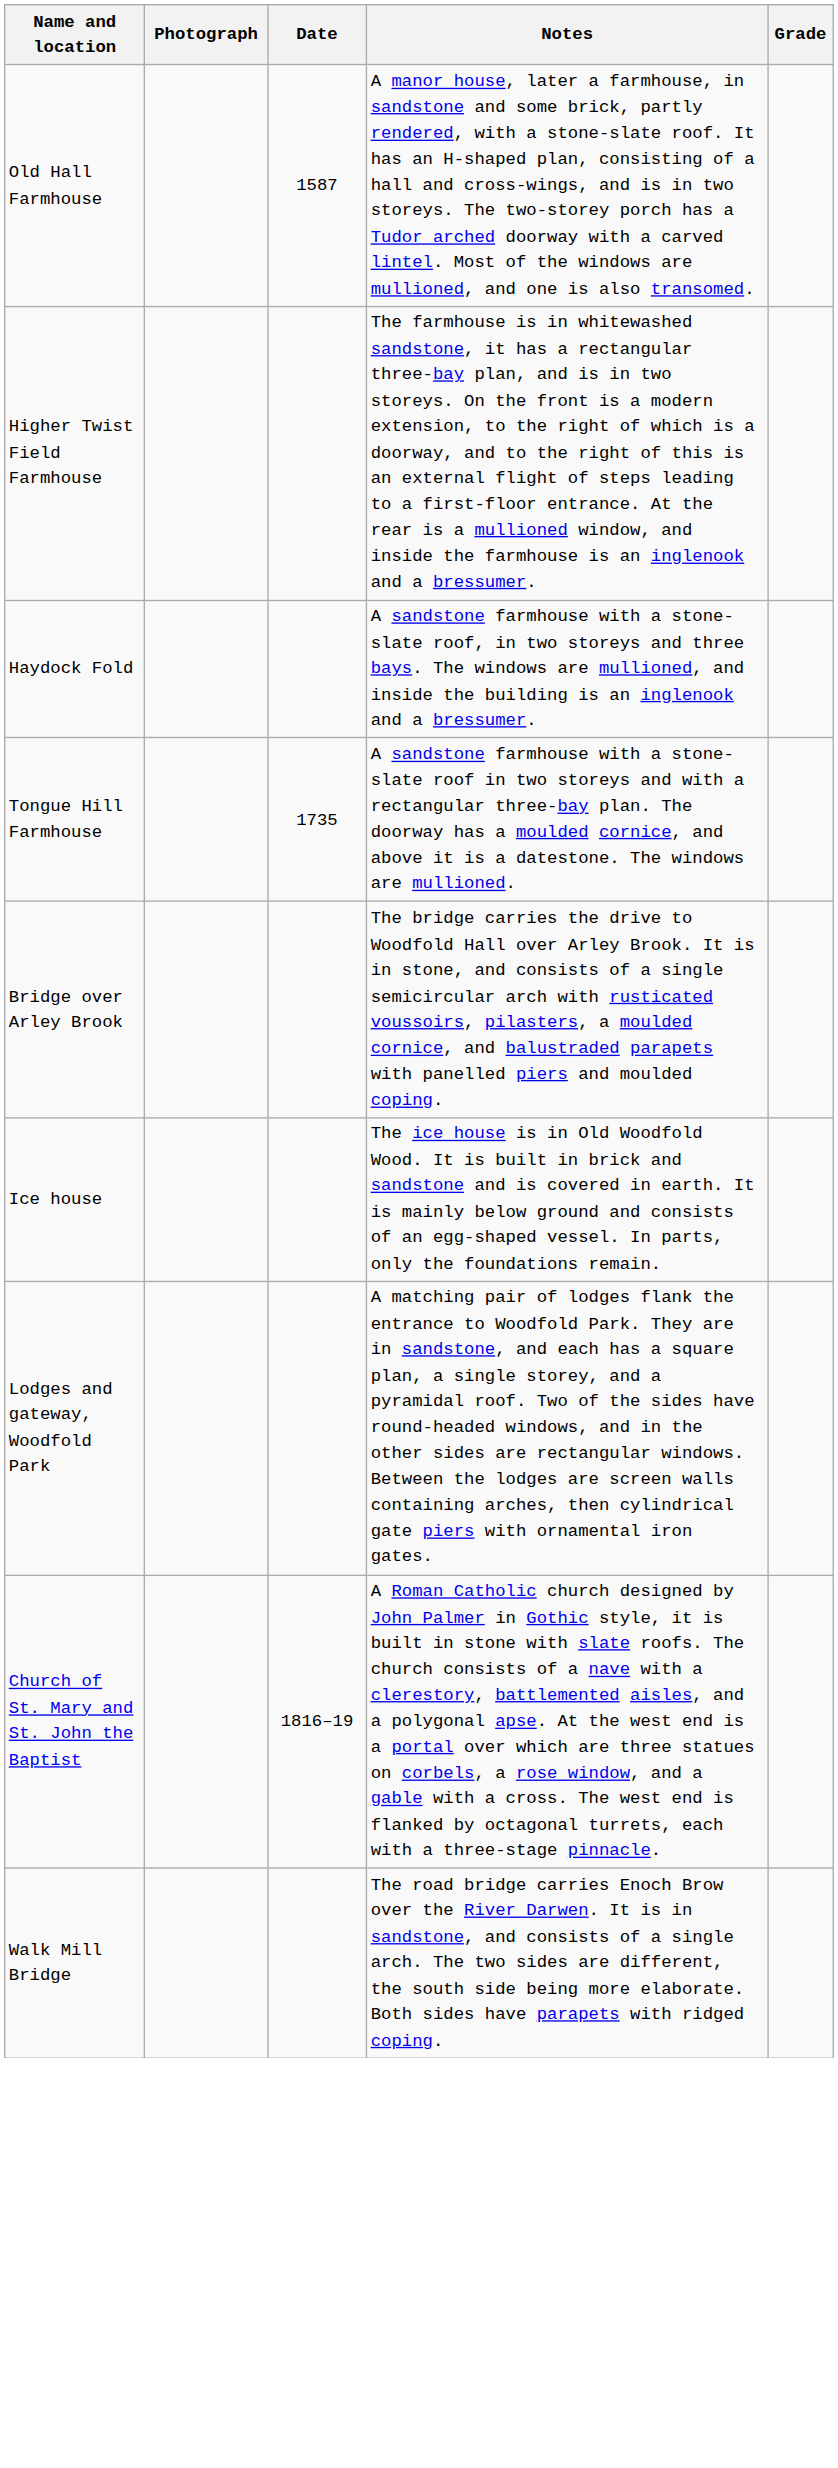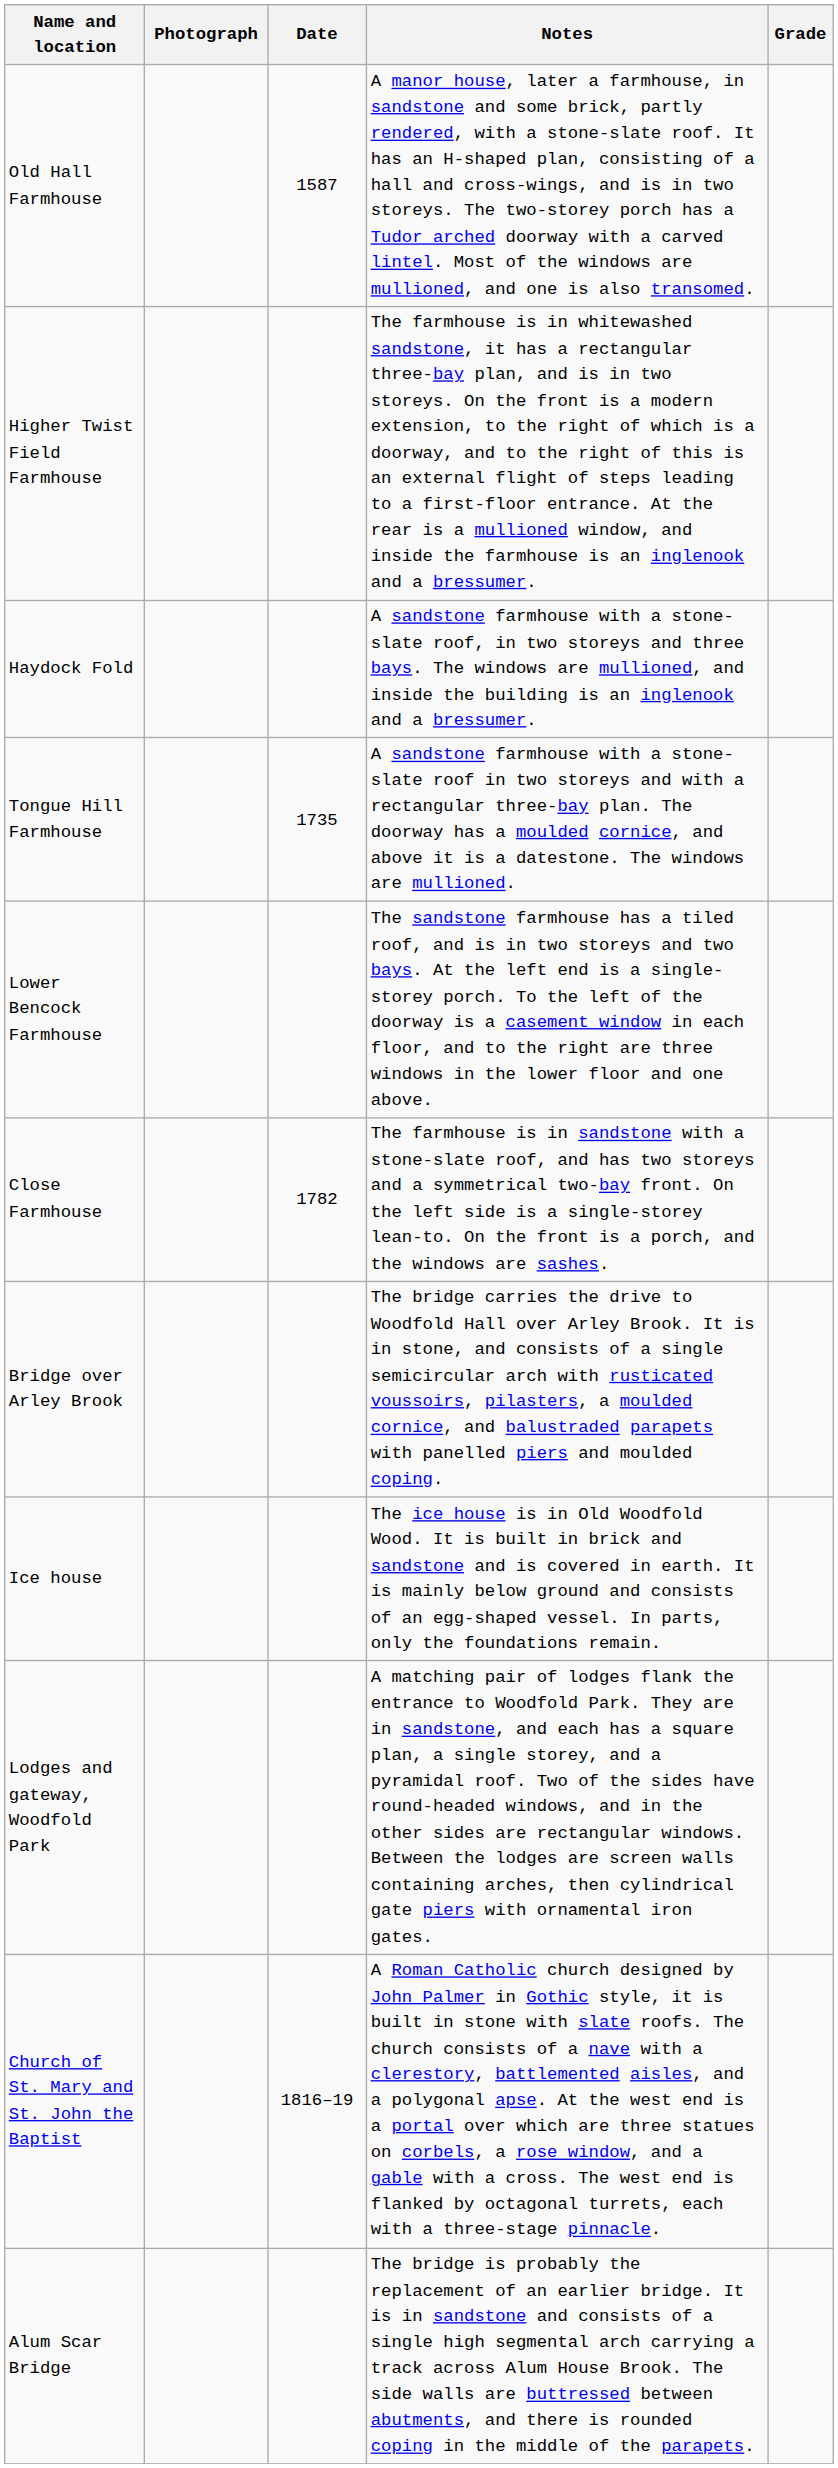 <table class="wikitable sortable plainrowheaders" style="width:100%;border:0px;text-align:left;line-height:150%;">
 <tr>
 <th scope="col"  style="width:150px">Name and location</th>
 <th scope="col"  style="width:100px" class="unsortable">Photograph</th>
 <th scope="col"  style="width:120px">Date</th>
 <th scope="col"  style="width:650px" class="unsortable">Notes</th>
 <th scope="col"  style="width:50px">Grade</th>
 </tr>
 <tr>
 <td>Old Hall Farmhouse<br><small></small></td>
 <td></td>
 <td align="center">1587</td>
 <td>A <a href='#'>manor house</a>, later a farmhouse, in <a href='#'>sandstone</a> and some brick, partly <a href='#'>rendered</a>, with a stone-slate roof.  It has an H-shaped plan, consisting of a hall and cross-wings, and is in two storeys.  The two-storey porch has a <a href='#'>Tudor arched</a> doorway with a carved <a href='#'>lintel</a>.  Most of the windows are <a href='#'>mullioned</a>, and one is also <a href='#'>transomed</a>.</td>
 <td align="center" ></td>
 </tr>
 <tr>
 <td>Higher Twist Field Farmhouse<br><small></small></td>
 <td></td>
 <td align="center"></td>
 <td>The farmhouse is in whitewashed <a href='#'>sandstone</a>, it has a rectangular three-<a href='#'>bay</a> plan, and is in two storeys.  On the front is a modern extension, to the right of which is a doorway, and to the right of this is an external flight of steps leading to a first-floor entrance.  At the rear is a <a href='#'>mullioned</a> window, and inside the farmhouse is an <a href='#'>inglenook</a> and a <a href='#'>bressumer</a>.</td>
 <td align="center" ></td>
 </tr>
 <tr>
 <td>Haydock Fold<br><small></small></td>
 <td></td>
 <td align="center"></td>
 <td>A <a href='#'>sandstone</a> farmhouse with a stone-slate roof, in two storeys and three <a href='#'>bays</a>.  The windows are <a href='#'>mullioned</a>, and inside the building is an <a href='#'>inglenook</a> and a <a href='#'>bressumer</a>.</td>
 <td align="center" ></td>
 </tr>
 <tr>
 <td>Tongue Hill Farmhouse<br><small></small></td>
 <td></td>
 <td align="center">1735</td>
 <td>A <a href='#'>sandstone</a> farmhouse with a stone-slate roof in two storeys and with a rectangular three-<a href='#'>bay</a> plan.  The doorway has a <a href='#'>moulded</a> <a href='#'>cornice</a>, and above it is a datestone.  The windows are <a href='#'>mullioned</a>.</td>
 <td align="center" ></td>
 </tr>
 <tr>
+<td>Lower Bencock Farmhouse<br><small></small></td>
+<td></td>
+<td align="center"></td>
+<td>The <a href='#'>sandstone</a> farmhouse has a tiled roof, and is in two storeys and two <a href='#'>bays</a>.  At the left end is a single-storey porch.  To the left of the doorway is a <a href='#'>casement window</a> in each floor, and to the right are three windows in the lower floor and one above.</td>
+<td align="center" ></td>
+</tr>
+<tr>
+<td>Close Farmhouse<br><small></small></td>
+<td></td>
+<td align="center">1782</td>
+<td>The farmhouse is in <a href='#'>sandstone</a> with a stone-slate roof, and has two storeys and a symmetrical two-<a href='#'>bay</a> front.  On the left side is a single-storey lean-to.  On the front is a porch, and the windows are <a href='#'>sashes</a>.</td>
+<td align="center" ></td>
+</tr>
+<tr>
 <td>Bridge over Arley Brook<br><small></small></td>
 <td></td>
 <td align="center"></td>
 <td>The bridge carries the drive to Woodfold Hall over Arley Brook.  It is in stone, and consists of a single semicircular arch with <a href='#'>rusticated</a> <a href='#'>voussoirs</a>, <a href='#'>pilasters</a>, a <a href='#'>moulded</a> <a href='#'>cornice</a>, and <a href='#'>balustraded</a> <a href='#'>parapets</a> with panelled <a href='#'>piers</a> and moulded <a href='#'>coping</a>.</td>
 <td align="center" ></td>
 </tr>
 <tr>
 <td>Ice house<br><small></small></td>
 <td></td>
 <td align="center"></td>
 <td>The <a href='#'>ice house</a> is in Old Woodfold Wood.  It is built in brick and <a href='#'>sandstone</a> and is covered in earth.  It is mainly below ground and consists of an egg-shaped vessel.  In parts, only the foundations remain.</td>
 <td align="center" ></td>
 </tr>
 <tr>
 <td>Lodges and gateway,<br>Woodfold Park<br><small></small></td>
 <td></td>
 <td align="center"></td>
 <td>A matching pair of lodges flank the entrance to Woodfold Park.  They are in <a href='#'>sandstone</a>, and each has a square plan, a single storey, and a pyramidal roof.  Two of the sides have round-headed windows, and in the other sides are rectangular windows.  Between the lodges are screen walls containing arches, then cylindrical gate <a href='#'>piers</a> with ornamental iron gates.</td>
 <td align="center" ></td>
 </tr>
 <tr>
 <td><a href='#'>Church of St. Mary and St. John the Baptist</a><br><small></small></td>
 <td></td>
 <td align="center">1816–19</td>
 <td>A <a href='#'>Roman Catholic</a> church designed by <a href='#'>John Palmer</a> in <a href='#'>Gothic</a> style, it is built in stone with <a href='#'>slate</a> roofs.  The church consists of a <a href='#'>nave</a> with a <a href='#'>clerestory</a>, <a href='#'>battlemented</a> <a href='#'>aisles</a>, and a polygonal <a href='#'>apse</a>.  At the west end is a <a href='#'>portal</a> over which are three statues on <a href='#'>corbels</a>, a <a href='#'>rose window</a>, and a <a href='#'>gable</a> with a cross.  The west end is flanked by octagonal turrets, each with a three-stage <a href='#'>pinnacle</a>.</td>
 <td align="center" ></td>
 </tr>
 <tr>
-<td>Walk Mill Bridge<br><small></small></td>
+<td>Alum Scar Bridge<br><small></small></td>
 <td></td>
 <td align="center"></td>
-<td>The road bridge carries Enoch Brow over the <a href='#'>River Darwen</a>.  It is in <a href='#'>sandstone</a>, and consists of a single arch.  The two sides are different, the south side being more elaborate.  Both sides have <a href='#'>parapets</a> with ridged <a href='#'>coping</a>.</td>
+<td>The bridge is probably the replacement of an earlier bridge.  It is in <a href='#'>sandstone</a> and consists of a single high segmental arch carrying a track across Alum House Brook.  The side walls are <a href='#'>buttressed</a> between <a href='#'>abutments</a>, and there is rounded <a href='#'>coping</a> in the middle of the <a href='#'>parapets</a>.</td>
 <td align="center" ></td>
 </tr>
 <tr>
 </tr>
 </table>
